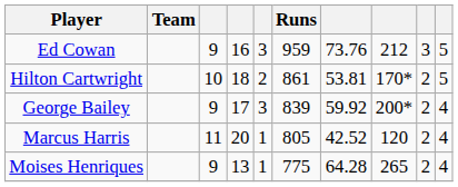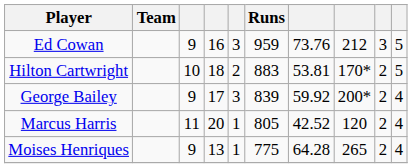 <table class="wikitable sortable" style="text-align:center">
 <tr>
 <th class="unsortable">Player</th>
 <th>Team</th>
 <th></th>
 <th></th>
 <th></th>
 <th>Runs</th>
 <th></th>
 <th></th>
 <th></th>
 <th></th>
 </tr>
 <tr>
 <td><a href='#'>Ed Cowan</a></td>
 <td style="text-align:left;"></td>
 <td>9</td>
 <td>16</td>
 <td>3</td>
 <td>959</td>
 <td>73.76</td>
 <td>212</td>
 <td>3</td>
 <td>5</td>
 </tr>
 <tr>
 <td><a href='#'>Hilton Cartwright</a></td>
 <td style="text-align:left;"></td>
 <td>10</td>
 <td>18</td>
 <td>2</td>
-<td>861</td>
+<td>883</td>
 <td>53.81</td>
 <td>170*</td>
 <td>2</td>
 <td>5</td>
 </tr>
 <tr>
 <td><a href='#'>George Bailey</a></td>
 <td style="text-align:left;"></td>
 <td>9</td>
 <td>17</td>
 <td>3</td>
 <td>839</td>
 <td>59.92</td>
 <td>200*</td>
 <td>2</td>
 <td>4</td>
 </tr>
 <tr>
 <td><a href='#'>Marcus Harris</a></td>
 <td style="text-align:left;"></td>
 <td>11</td>
 <td>20</td>
 <td>1</td>
 <td>805</td>
 <td>42.52</td>
 <td>120</td>
 <td>2</td>
 <td>4</td>
 </tr>
 <tr>
 <td><a href='#'>Moises Henriques</a></td>
 <td style="text-align:left;"></td>
 <td>9</td>
 <td>13</td>
 <td>1</td>
 <td>775</td>
 <td>64.28</td>
 <td>265</td>
 <td>2</td>
 <td>4</td>
 </tr>
 <tr>
 </tr>
 </table>
